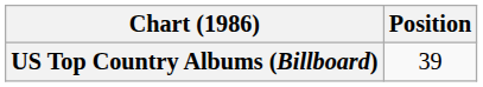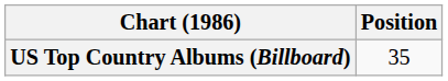 <table class="wikitable plainrowheaders" style="text-align:center">
 <tr>
 <th scope="col">Chart (1986)</th>
 <th scope="col">Position</th>
 </tr>
 <tr>
 <th scope="row">US Top Country Albums (<em>Billboard</em>)</th>
-<td>39</td>
+<td>35</td>
 </tr>
 </table>
